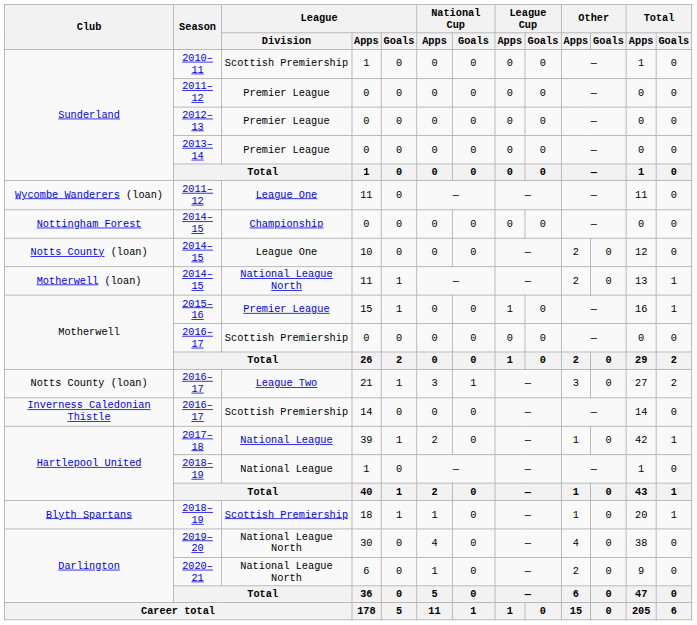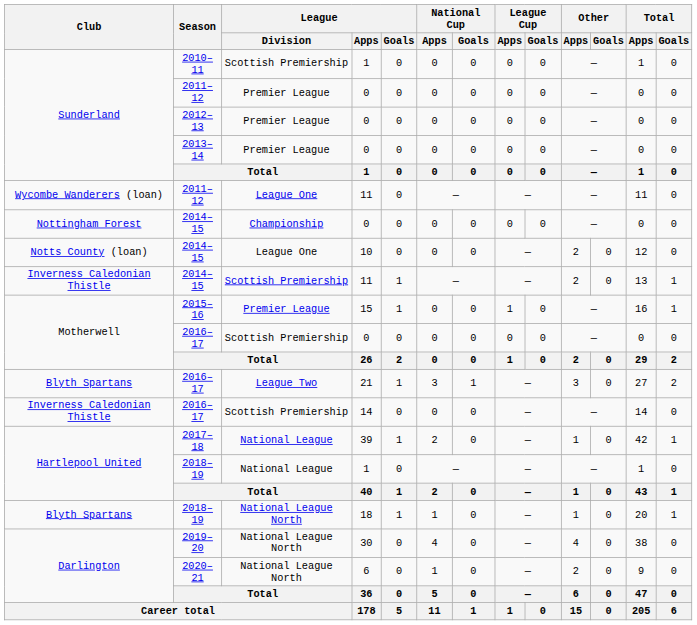 <table class="wikitable" style="text-align:center">
 <tr>
 <th rowspan="2">Club</th>
 <th rowspan="2">Season</th>
 <th colspan="3">League</th>
 <th colspan="2">National Cup</th>
 <th colspan="2">League Cup</th>
 <th colspan="2">Other</th>
 <th colspan="2">Total</th>
 </tr>
 <tr>
 <th>Division</th>
 <th>Apps</th>
 <th>Goals</th>
 <th>Apps</th>
 <th>Goals</th>
 <th>Apps</th>
 <th>Goals</th>
 <th>Apps</th>
 <th>Goals</th>
 <th>Apps</th>
 <th>Goals</th>
 </tr>
 <tr>
 <td rowspan="5"><a href='#'>Sunderland</a></td>
 <td><a href='#'>2010–11</a></td>
 <td>Scottish Premiership</td>
 <td>1</td>
 <td>0</td>
 <td>0</td>
 <td>0</td>
 <td>0</td>
 <td>0</td>
 <td colspan="2">—</td>
 <td>1</td>
 <td>0</td>
 </tr>
 <tr>
 <td><a href='#'>2011–12</a></td>
 <td>Premier League</td>
 <td>0</td>
 <td>0</td>
 <td>0</td>
 <td>0</td>
 <td>0</td>
 <td>0</td>
 <td colspan="2">—</td>
 <td>0</td>
 <td>0</td>
 </tr>
 <tr>
 <td><a href='#'>2012–13</a></td>
 <td>Premier League</td>
 <td>0</td>
 <td>0</td>
 <td>0</td>
 <td>0</td>
 <td>0</td>
 <td>0</td>
 <td colspan="2">—</td>
 <td>0</td>
 <td>0</td>
 </tr>
 <tr>
 <td><a href='#'>2013–14</a></td>
 <td>Premier League</td>
 <td>0</td>
 <td>0</td>
 <td>0</td>
 <td>0</td>
 <td>0</td>
 <td>0</td>
 <td colspan="2">—</td>
 <td>0</td>
 <td>0</td>
 </tr>
 <tr>
 <th colspan="2">Total</th>
 <th>1</th>
 <th>0</th>
 <th>0</th>
 <th>0</th>
 <th>0</th>
 <th>0</th>
 <th colspan="2">—</th>
 <th>1</th>
 <th>0</th>
 </tr>
 <tr>
 <td><a href='#'>Wycombe Wanderers</a> (loan)</td>
 <td><a href='#'>2011–12</a></td>
 <td><a href='#'>League One</a></td>
 <td>11</td>
 <td>0</td>
 <td colspan="2">—</td>
 <td colspan="2">—</td>
 <td colspan="2">—</td>
 <td>11</td>
 <td>0</td>
 </tr>
 <tr>
 <td><a href='#'>Nottingham Forest</a></td>
 <td><a href='#'>2014–15</a></td>
 <td><a href='#'>Championship</a></td>
 <td>0</td>
 <td>0</td>
 <td>0</td>
 <td>0</td>
 <td>0</td>
 <td>0</td>
 <td colspan="2">—</td>
 <td>0</td>
 <td>0</td>
 </tr>
 <tr>
 <td><a href='#'>Notts County</a> (loan)</td>
 <td><a href='#'>2014–15</a></td>
 <td>League One</td>
 <td>10</td>
 <td>0</td>
 <td>0</td>
 <td>0</td>
 <td colspan="2">—</td>
 <td>2</td>
 <td>0</td>
 <td>12</td>
 <td>0</td>
 </tr>
 <tr>
-<td><a href='#'>Motherwell</a> (loan)</td>
+<td><a href='#'>Inverness Caledonian Thistle</a></td>
 <td><a href='#'>2014–15</a></td>
-<td><a href='#'>National League North</a></td>
+<td><a href='#'>Scottish Premiership</a></td>
 <td>11</td>
 <td>1</td>
 <td colspan="2">—</td>
 <td colspan="2">—</td>
 <td>2</td>
 <td>0</td>
 <td>13</td>
 <td>1</td>
 </tr>
 <tr>
 <td rowspan="3">Motherwell</td>
 <td><a href='#'>2015–16</a></td>
 <td><a href='#'>Premier League</a></td>
 <td>15</td>
 <td>1</td>
 <td>0</td>
 <td>0</td>
 <td>1</td>
 <td>0</td>
 <td colspan="2">—</td>
 <td>16</td>
 <td>1</td>
 </tr>
 <tr>
 <td><a href='#'>2016–17</a></td>
 <td>Scottish Premiership</td>
 <td>0</td>
 <td>0</td>
 <td>0</td>
 <td>0</td>
 <td>0</td>
 <td>0</td>
 <td colspan="2">—</td>
 <td>0</td>
 <td>0</td>
 </tr>
 <tr>
 <th colspan="2">Total</th>
 <th>26</th>
 <th>2</th>
 <th>0</th>
 <th>0</th>
 <th>1</th>
 <th>0</th>
 <th>2</th>
 <th>0</th>
 <th>29</th>
 <th>2</th>
 </tr>
 <tr>
-<td>Notts County (loan)</td>
+<td><a href='#'>Blyth Spartans</a></td>
 <td><a href='#'>2016–17</a></td>
 <td><a href='#'>League Two</a></td>
 <td>21</td>
 <td>1</td>
 <td>3</td>
 <td>1</td>
 <td colspan="2">—</td>
 <td>3</td>
 <td>0</td>
 <td>27</td>
 <td>2</td>
 </tr>
 <tr>
 <td><a href='#'>Inverness Caledonian Thistle</a></td>
 <td><a href='#'>2016–17</a></td>
 <td>Scottish Premiership</td>
 <td>14</td>
 <td>0</td>
 <td>0</td>
 <td>0</td>
 <td colspan="2">—</td>
 <td colspan="2">—</td>
 <td>14</td>
 <td>0</td>
 </tr>
 <tr>
 <td rowspan="3"><a href='#'>Hartlepool United</a></td>
 <td><a href='#'>2017–18</a></td>
 <td><a href='#'>National League</a></td>
 <td>39</td>
 <td>1</td>
 <td>2</td>
 <td>0</td>
 <td colspan="2">—</td>
 <td>1</td>
 <td>0</td>
 <td>42</td>
 <td>1</td>
 </tr>
 <tr>
 <td><a href='#'>2018–19</a></td>
 <td>National League</td>
 <td>1</td>
 <td>0</td>
 <td colspan="2">—</td>
 <td colspan="2">—</td>
 <td colspan="2">—</td>
 <td>1</td>
 <td>0</td>
 </tr>
 <tr>
 <th colspan="2">Total</th>
 <th>40</th>
 <th>1</th>
 <th>2</th>
 <th>0</th>
 <th colspan="2">—</th>
 <th>1</th>
 <th>0</th>
 <th>43</th>
 <th>1</th>
 </tr>
 <tr>
 <td><a href='#'>Blyth Spartans</a></td>
 <td><a href='#'>2018–19</a></td>
-<td><a href='#'>Scottish Premiership</a></td>
+<td><a href='#'>National League North</a></td>
 <td>18</td>
 <td>1</td>
 <td>1</td>
 <td>0</td>
 <td colspan="2">—</td>
 <td>1</td>
 <td>0</td>
 <td>20</td>
 <td>1</td>
 </tr>
 <tr>
 <td rowspan="3"><a href='#'>Darlington</a></td>
 <td><a href='#'>2019–20</a></td>
 <td>National League North</td>
 <td>30</td>
 <td>0</td>
 <td>4</td>
 <td>0</td>
 <td colspan="2">—</td>
 <td>4</td>
 <td>0</td>
 <td>38</td>
 <td>0</td>
 </tr>
 <tr>
 <td><a href='#'>2020–21</a></td>
 <td>National League North</td>
 <td>6</td>
 <td>0</td>
 <td>1</td>
 <td>0</td>
 <td colspan=2>—</td>
 <td>2</td>
 <td>0</td>
 <td>9</td>
 <td>0</td>
 </tr>
 <tr>
 <th colspan="2">Total</th>
 <th>36</th>
 <th>0</th>
 <th>5</th>
 <th>0</th>
 <th colspan="2">—</th>
 <th>6</th>
 <th>0</th>
 <th>47</th>
 <th>0</th>
 </tr>
 <tr>
 <th colspan="3">Career total</th>
 <th>178</th>
 <th>5</th>
 <th>11</th>
 <th>1</th>
 <th>1</th>
 <th>0</th>
 <th>15</th>
 <th>0</th>
 <th>205</th>
 <th>6</th>
 </tr>
 </table>
